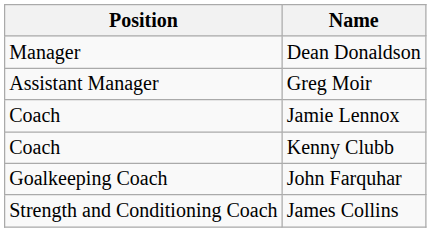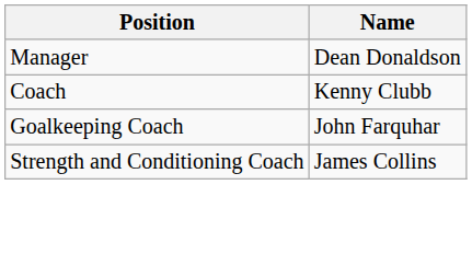 <table class="wikitable">
 <tr>
 <th>Position</th>
 <th>Name</th>
 </tr>
 <tr>
 <td>Manager</td>
 <td>Dean Donaldson</td>
-</tr>
-<tr>
-<td>Assistant Manager</td>
-<td>Greg Moir</td>
-</tr>
-<tr>
-<td>Coach</td>
-<td>Jamie Lennox</td>
 </tr>
 <tr>
 <td>Coach</td>
 <td>Kenny Clubb</td>
 </tr>
 <tr>
 <td>Goalkeeping Coach</td>
 <td>John Farquhar</td>
 </tr>
 <tr>
 <td>Strength and Conditioning Coach</td>
 <td>James Collins</td>
 </tr>
 </table>
